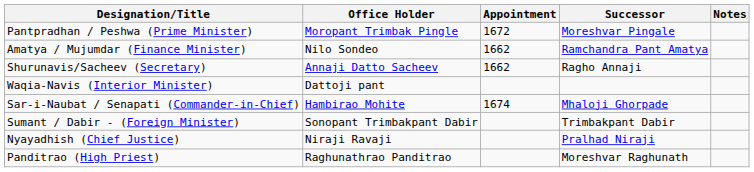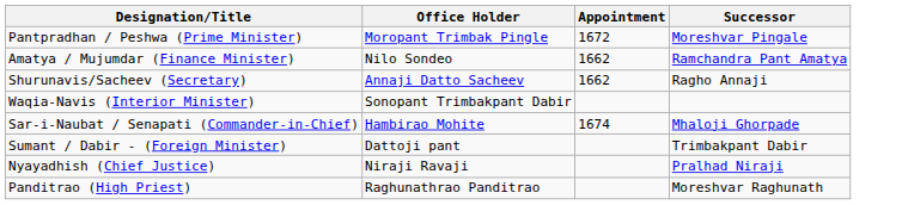 <table class="wikitable">
 <tr>
 <th>Designation/Title</th>
 <th>Office Holder</th>
 <th>Appointment</th>
 <th>Successor</th>
-<th>Notes</th>
 </tr>
 <tr>
 <td>Pantpradhan / Peshwa (<a href='#'>Prime Minister</a>)</td>
 <td><a href='#'>Moropant Trimbak Pingle</a></td>
 <td>1672</td>
 <td><a href='#'>Moreshvar Pingale</a></td>
-<td></td>
 </tr>
 <tr>
 <td>Amatya / Mujumdar (<a href='#'>Finance Minister</a>)</td>
 <td>Nilo Sondeo</td>
 <td>1662</td>
 <td><a href='#'>Ramchandra Pant Amatya</a></td>
-<td></td>
 </tr>
 <tr>
 <td>Shurunavis/Sacheev (<a href='#'>Secretary</a>)</td>
 <td><a href='#'>Annaji Datto Sacheev</a></td>
 <td>1662</td>
 <td>Ragho Annaji</td>
-<td></td>
 </tr>
 <tr>
 <td>Waqia-Navis (<a href='#'>Interior Minister</a>)</td>
-<td>Dattoji pant</td>
-<td></td>
+<td>Sonopant Trimbakpant Dabir</td>
 <td></td>
 <td></td>
 </tr>
 <tr>
 <td>Sar-i-Naubat / Senapati (<a href='#'>Commander-in-Chief</a>)</td>
 <td><a href='#'>Hambirao Mohite</a></td>
 <td>1674</td>
 <td><a href='#'>Mhaloji Ghorpade</a></td>
-<td></td>
 </tr>
 <tr>
 <td>Sumant / Dabir - (<a href='#'>Foreign Minister</a>)</td>
-<td>Sonopant Trimbakpant Dabir</td>
+<td>Dattoji pant</td>
 <td></td>
 <td>Trimbakpant Dabir</td>
-<td></td>
 </tr>
 <tr>
 <td>Nyayadhish (<a href='#'>Chief Justice</a>)</td>
 <td>Niraji Ravaji</td>
 <td></td>
 <td><a href='#'>Pralhad Niraji</a></td>
-<td></td>
 </tr>
 <tr>
 <td>Panditrao (<a href='#'>High Priest</a>)</td>
 <td>Raghunathrao Panditrao</td>
 <td></td>
 <td>Moreshvar Raghunath</td>
-<td></td>
 </tr>
 </table>
